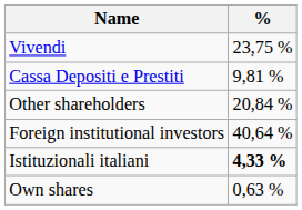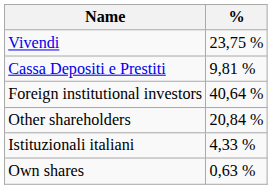 <table class="wikitable">
 <tr>
 <th>Name</th>
 <th>%</th>
 </tr>
 <tr>
 <td><a href='#'>Vivendi</a></td>
 <td>23,75 %</td>
 </tr>
 <tr>
 <td><a href='#'>Cassa Depositi e Prestiti</a></td>
 <td>9,81 %</td>
 </tr>
 <tr>
+<td>Foreign institutional investors</td>
+<td>40,64 %</td>
+</tr>
+<tr>
 <td>Other shareholders</td>
 <td>20,84 %</td>
 </tr>
 <tr>
-<td>Foreign institutional investors</td>
-<td>40,64 %</td>
-</tr>
-<tr>
 <td>Istituzionali italiani</td>
-<td><strong>4,33 %</strong></td>
+<td>4,33 %</td>
 </tr>
 <tr>
 <td>Own shares</td>
 <td>0,63 %</td>
 </tr>
 </table>
